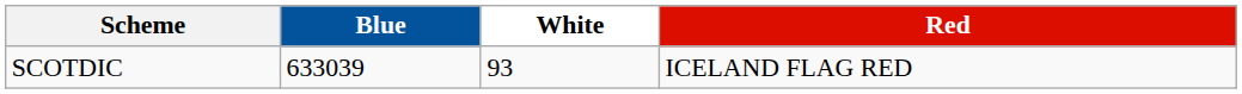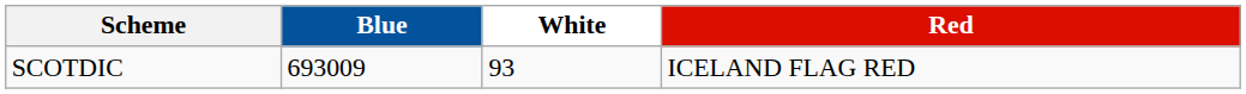 <table class="wikitable" width="60%" style="white-space: nowrap; text-align: left">
 <tr>
 <th>Scheme</th>
 <th style="background:#02529C;color:white">Blue</th>
 <th style="background:#FFFFFF">White</th>
 <th style="background:#DC0E00;color:white">Red</th>
 </tr>
 <tr>
 <td>SCOTDIC</td>
-<td>633039</td>
+<td>693009</td>
 <td>93</td>
 <td>ICELAND FLAG RED</td>
 </tr>
 </table>
